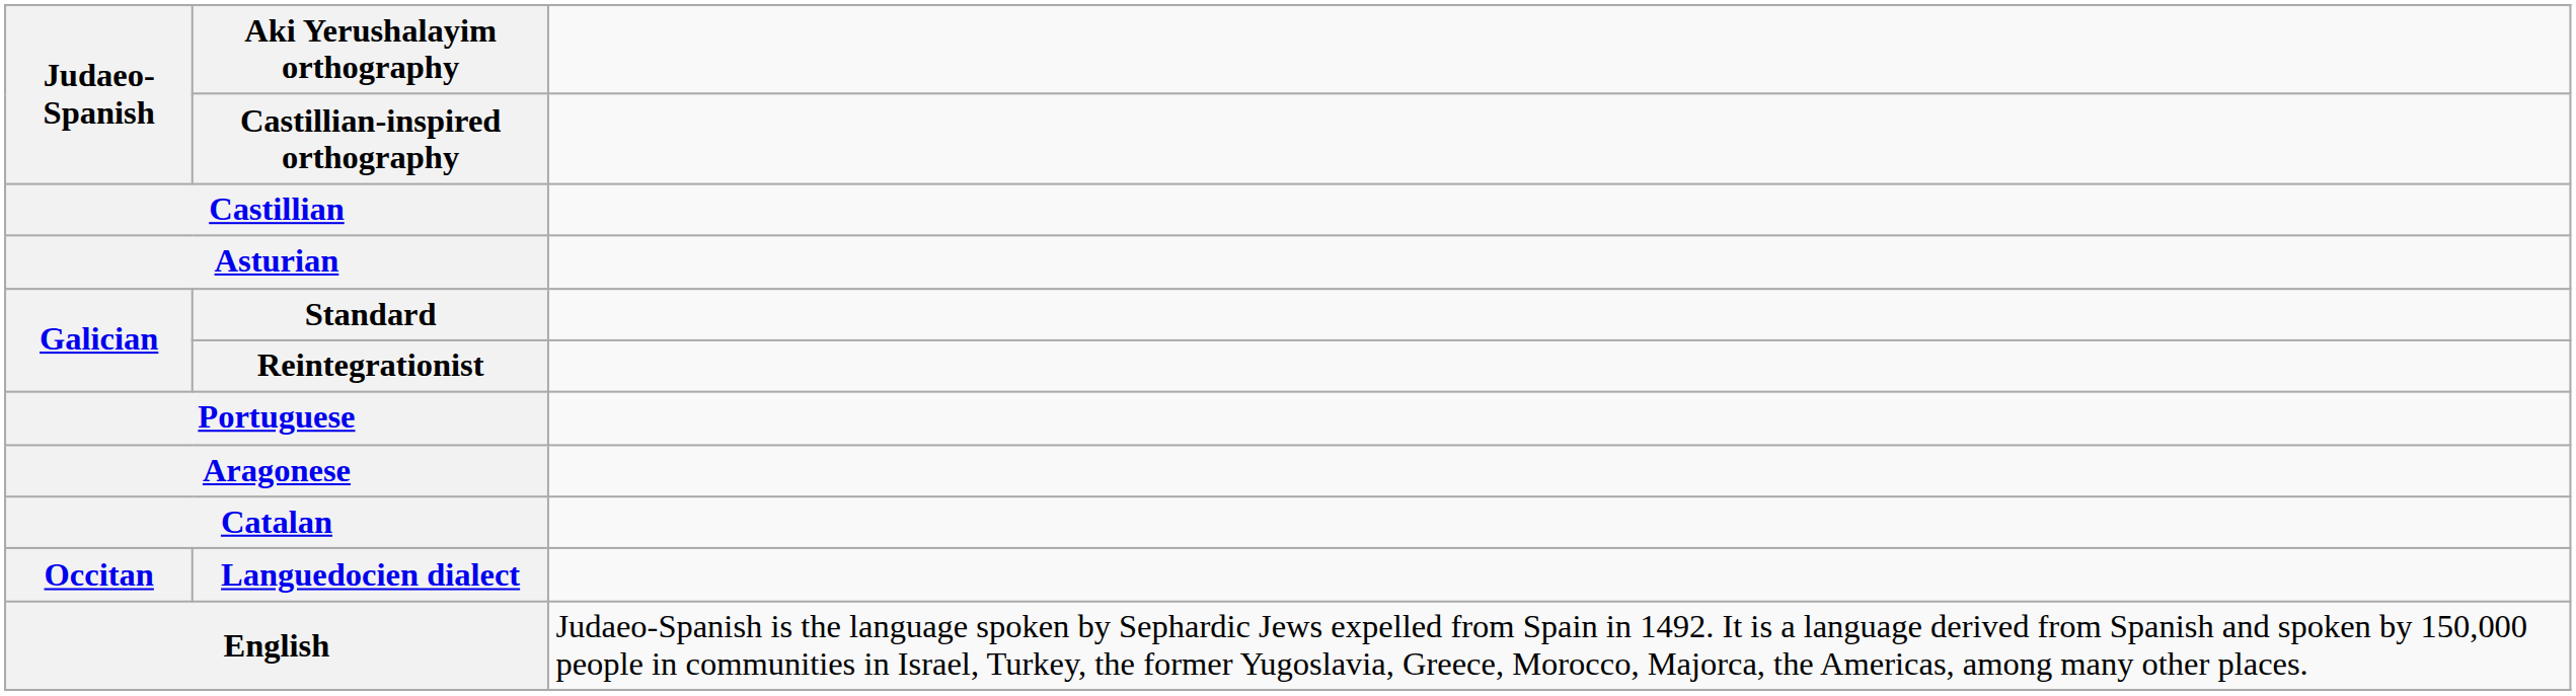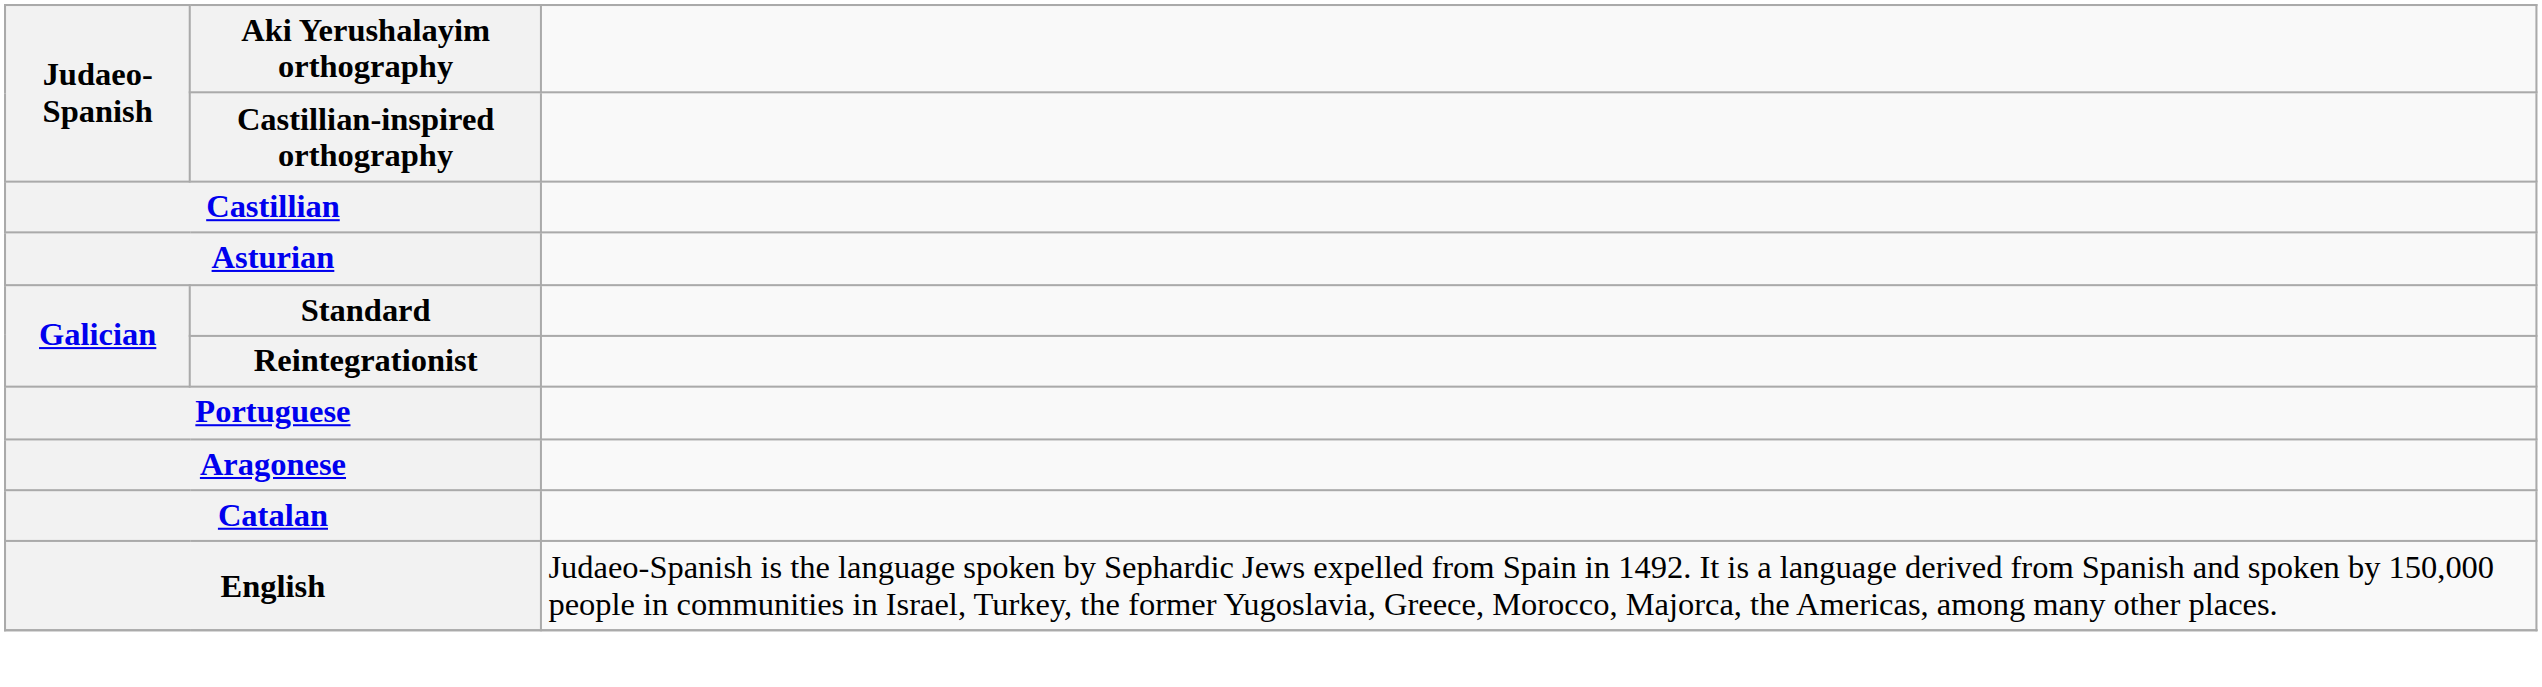 <table class="wikitable">
 <tr>
 <th rowspan="2">Judaeo-Spanish</th>
 <th>Aki Yerushalayim orthography</th>
 <td><br></td>
 </tr>
 <tr>
 <th>Castillian-inspired orthography</th>
 <td></td>
 </tr>
 <tr>
 <th colspan="2"><a href='#'>Castillian</a></th>
 <td></td>
 </tr>
 <tr>
 <th colspan="2"><a href='#'>Asturian</a></th>
 <td></td>
 </tr>
 <tr>
 <th rowspan="2"><a href='#'>Galician</a></th>
 <th>Standard</th>
 <td></td>
 </tr>
 <tr>
 <th>Reintegrationist</th>
 <td></td>
 </tr>
 <tr>
 <th colspan="2"><a href='#'>Portuguese</a></th>
 <td></td>
 </tr>
 <tr>
 <th colspan="2"><a href='#'>Aragonese</a></th>
 <td></td>
 </tr>
 <tr>
 <th colspan="2"><a href='#'>Catalan</a></th>
 <td></td>
 </tr>
 <tr>
-<th><a href='#'>Occitan</a></th>
-<th><a href='#'>Languedocien dialect</a></th>
-<td></td>
-</tr>
-<tr>
 <th colspan="2">English</th>
 <td>Judaeo-Spanish is the language spoken by Sephardic Jews expelled from Spain in 1492. It is a language derived from Spanish and spoken by 150,000 people in communities in Israel, Turkey, the former Yugoslavia, Greece, Morocco, Majorca, the Americas, among many other places.</td>
 </tr>
 <tr>
 </tr>
 </table>
